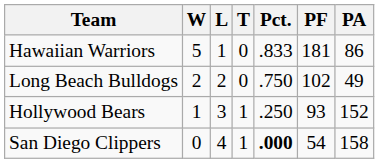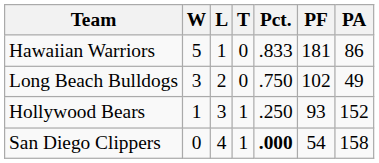 <table class="wikitable">
 <tr>
 <th>Team</th>
 <th>W</th>
 <th>L</th>
 <th>T</th>
 <th>Pct.</th>
 <th>PF</th>
 <th>PA</th>
 </tr>
 <tr align="center">
 <td align="left">Hawaiian Warriors</td>
 <td>5</td>
 <td>1</td>
 <td>0</td>
 <td>.833</td>
 <td>181</td>
 <td>86</td>
 </tr>
 <tr align="center">
 <td align="left">Long Beach Bulldogs</td>
-<td>2</td>
+<td>3</td>
 <td>2</td>
 <td>0</td>
 <td>.750</td>
 <td>102</td>
 <td>49</td>
 </tr>
 <tr align="center">
 <td align="left">Hollywood Bears</td>
 <td>1</td>
 <td>3</td>
 <td>1</td>
 <td>.250</td>
 <td>93</td>
 <td>152</td>
 </tr>
 <tr align="center">
 <td align="left">San Diego Clippers</td>
 <td>0</td>
 <td>4</td>
 <td>1</td>
 <td><strong>.000</strong></td>
 <td>54</td>
 <td>158</td>
 </tr>
 </table>
